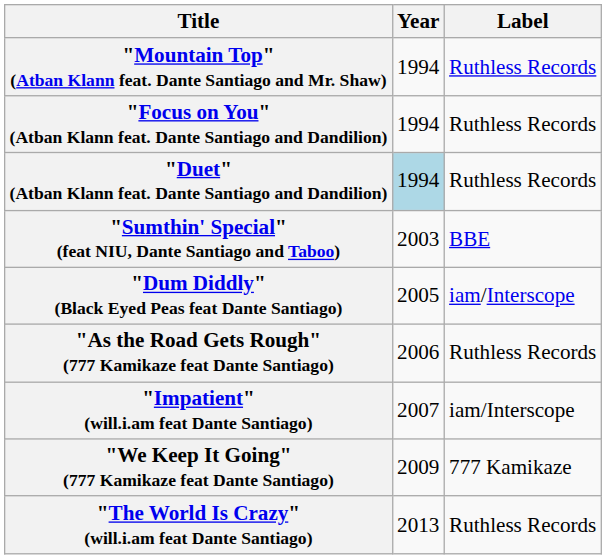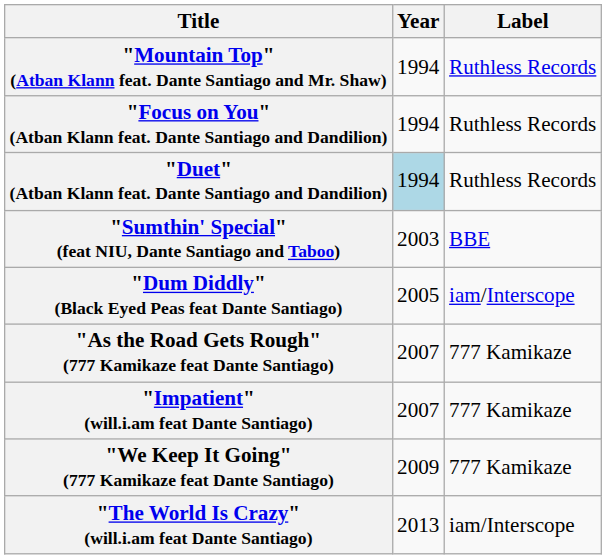 <table class="wikitable plainrowheaders" border="1">
 <tr>
 <th rowspan="1" scope="col">Title</th>
 <th rowspan="1" scope="col">Year</th>
 <th scope="col">Label</th>
 </tr>
 <tr>
 <th scope="row">"<a href='#'>Mountain Top</a>"<br><small>(<a href='#'>Atban Klann</a> feat. Dante Santiago and Mr. Shaw)</small></th>
 <td>1994</td>
 <td><a href='#'>Ruthless Records</a></td>
 </tr>
 <tr>
 <th scope="row">"<a href='#'>Focus on You</a>"<br><small>(Atban Klann feat. Dante Santiago and Dandilion)</small></th>
 <td>1994</td>
 <td>Ruthless Records</td>
 </tr>
 <tr>
 <th scope="row">"<a href='#'>Duet</a>"<br><small>(Atban Klann feat. Dante Santiago and Dandilion)</small></th>
 <td style="background: lightblue;">1994</td>
 <td>Ruthless Records</td>
 </tr>
 <tr>
 <th scope="row">"<a href='#'>Sumthin' Special</a>"<br><small>(feat NIU, Dante Santiago and <a href='#'>Taboo</a>)</small></th>
 <td>2003</td>
 <td><a href='#'>BBE</a></td>
 </tr>
 <tr>
 <th scope="row">"<a href='#'>Dum Diddly</a>"<br><small>(Black Eyed Peas feat Dante Santiago)</small></th>
 <td>2005</td>
 <td><a href='#'>iam</a>/<a href='#'>Interscope</a></td>
 </tr>
 <tr>
 <th scope="row">"As the Road Gets Rough"<br><small>(777 Kamikaze feat Dante Santiago)</small></th>
-<td>2006</td>
-<td>Ruthless Records</td>
+<td>2007</td>
+<td>777 Kamikaze</td>
 </tr>
 <tr>
 <th scope="row">"<a href='#'>Impatient</a>"<br><small>(will.i.am feat Dante Santiago)</small></th>
 <td>2007</td>
-<td>iam/Interscope</td>
+<td>777 Kamikaze</td>
 </tr>
 <tr>
 <th scope="row">"We Keep It Going"<br><small>(777 Kamikaze feat Dante Santiago)</small></th>
 <td>2009</td>
 <td>777 Kamikaze</td>
 </tr>
 <tr>
 <th scope="row">"<a href='#'>The World Is Crazy</a>"<br><small>(will.i.am feat Dante Santiago)</small></th>
 <td>2013</td>
-<td>Ruthless Records</td>
+<td>iam/Interscope</td>
 </tr>
 </table>
